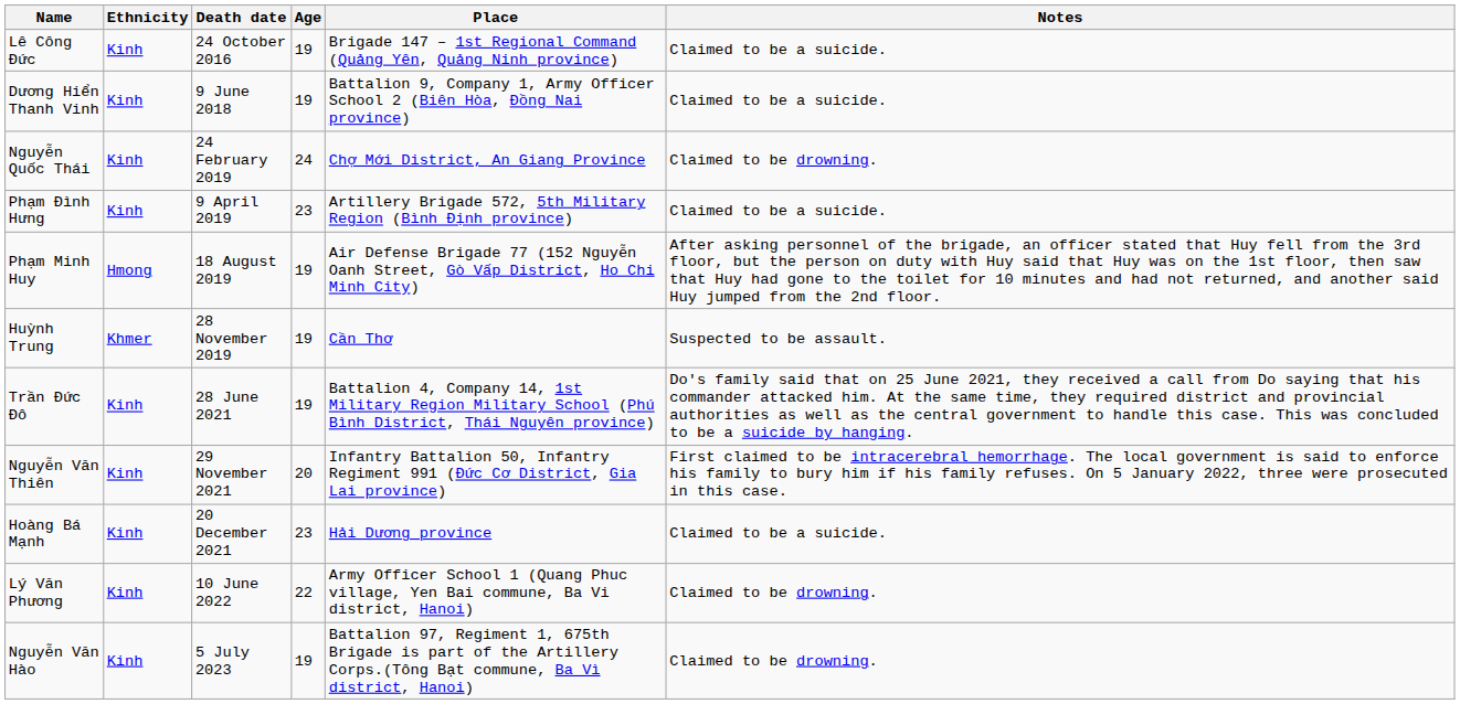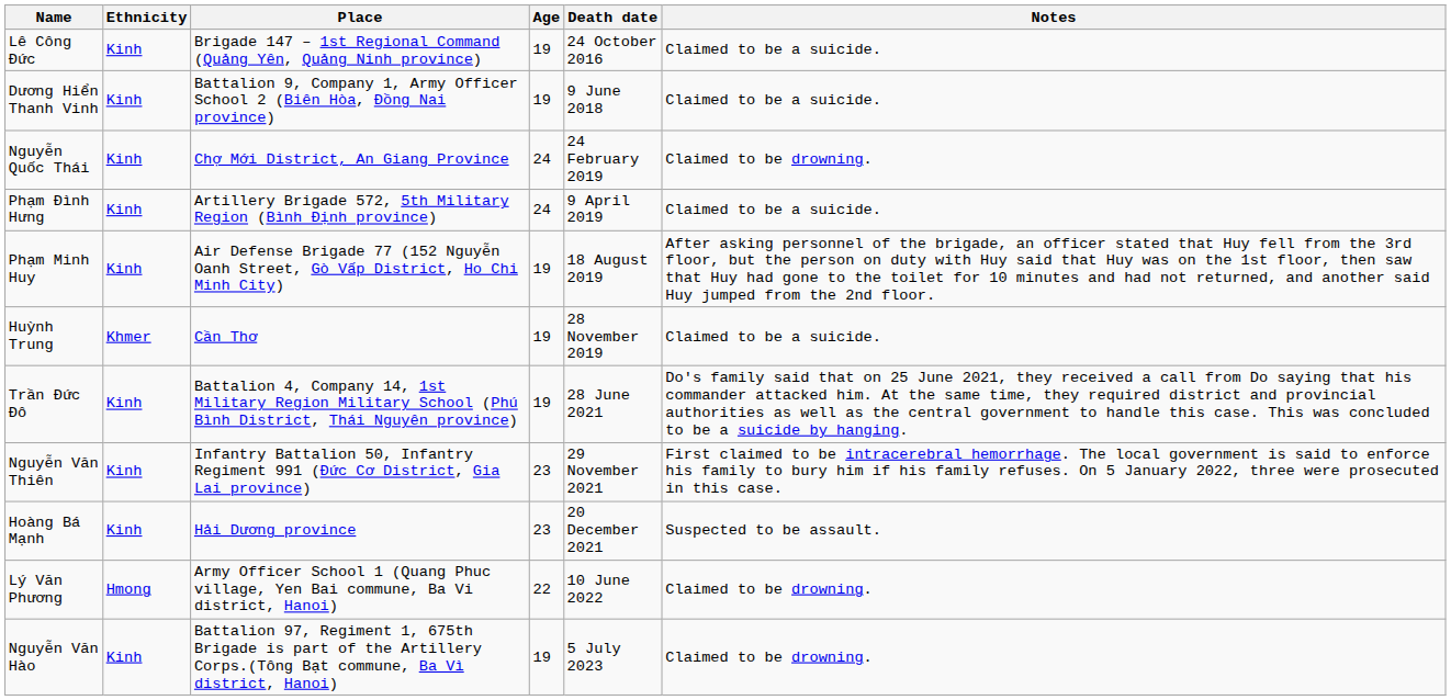 <table class="wikitable sortable">
 <tr>
 <th>Name</th>
 <th>Ethnicity</th>
+<th>Place</th>
+<th>Age</th>
 <th>Death date</th>
-<th>Age</th>
-<th>Place</th>
 <th>Notes</th>
 </tr>
 <tr>
 <td>Lê Công Đức</td>
 <td><a href='#'>Kinh</a></td>
+<td>Brigade 147 – <a href='#'>1st Regional Command</a> (<a href='#'>Quảng Yên</a>, <a href='#'>Quảng Ninh province</a>)</td>
+<td>19</td>
 <td>24 October 2016</td>
-<td>19</td>
-<td>Brigade 147 – <a href='#'>1st Regional Command</a> (<a href='#'>Quảng Yên</a>, <a href='#'>Quảng Ninh province</a>)</td>
 <td>Claimed to be a suicide.</td>
 </tr>
 <tr>
 <td>Dương Hiển Thanh Vinh</td>
 <td><a href='#'>Kinh</a></td>
+<td>Battalion 9, Company 1, Army Officer School 2 (<a href='#'>Biên Hòa</a>, <a href='#'>Đồng Nai province</a>)</td>
+<td>19</td>
 <td>9 June 2018</td>
-<td>19</td>
-<td>Battalion 9, Company 1, Army Officer School 2 (<a href='#'>Biên Hòa</a>, <a href='#'>Đồng Nai province</a>)</td>
 <td>Claimed to be a suicide.</td>
 </tr>
 <tr>
 <td>Nguyễn Quốc Thái</td>
 <td><a href='#'>Kinh</a></td>
+<td><a href='#'>Chợ Mới District, An Giang Province</a></td>
+<td>24</td>
 <td>24 February 2019</td>
-<td>24</td>
-<td><a href='#'>Chợ Mới District, An Giang Province</a></td>
 <td>Claimed to be <a href='#'>drowning</a>.</td>
 </tr>
 <tr>
 <td>Phạm Đình Hưng</td>
 <td><a href='#'>Kinh</a></td>
+<td>Artillery Brigade 572, <a href='#'>5th Military Region</a> (<a href='#'>Bình Định province</a>)</td>
+<td>24</td>
 <td>9 April 2019</td>
-<td>23</td>
-<td>Artillery Brigade 572, <a href='#'>5th Military Region</a> (<a href='#'>Bình Định province</a>)</td>
 <td>Claimed to be a suicide.</td>
 </tr>
 <tr>
 <td>Phạm Minh Huy</td>
-<td><a href='#'>Hmong</a></td>
+<td><a href='#'>Kinh</a></td>
+<td>Air Defense Brigade 77 (152 Nguyễn Oanh Street, <a href='#'>Gò Vấp District</a>, <a href='#'>Ho Chi Minh City</a>)</td>
+<td>19</td>
 <td>18 August 2019</td>
-<td>19</td>
-<td>Air Defense Brigade 77 (152 Nguyễn Oanh Street, <a href='#'>Gò Vấp District</a>, <a href='#'>Ho Chi Minh City</a>)</td>
 <td>After asking personnel of the brigade, an officer stated that Huy fell from the 3rd floor, but the person on duty with Huy said that Huy was on the 1st floor, then saw that Huy had gone to the toilet for 10 minutes and had not returned, and another said Huy jumped from the 2nd floor.</td>
 </tr>
 <tr>
 <td>Huỳnh Trung</td>
 <td><a href='#'>Khmer</a></td>
+<td><a href='#'>Cần Thơ</a></td>
+<td>19</td>
 <td>28 November 2019</td>
-<td>19</td>
-<td><a href='#'>Cần Thơ</a></td>
-<td>Suspected to be assault.</td>
+<td>Claimed to be a suicide.</td>
 </tr>
 <tr>
 <td>Trần Đức Đô</td>
 <td><a href='#'>Kinh</a></td>
+<td>Battalion 4, Company 14, <a href='#'>1st Military Region Military School</a> (<a href='#'>Phú Bình District</a>, <a href='#'>Thái Nguyên province</a>)</td>
+<td>19</td>
 <td>28 June 2021</td>
-<td>19</td>
-<td>Battalion 4, Company 14, <a href='#'>1st Military Region Military School</a> (<a href='#'>Phú Bình District</a>, <a href='#'>Thái Nguyên province</a>)</td>
 <td>Do's family said that on 25 June 2021, they received a call from Do saying that his commander attacked him. At the same time, they required district and provincial authorities as well as the central government to handle this case. This was concluded to be a <a href='#'>suicide by hanging</a>.</td>
 </tr>
 <tr>
 <td>Nguyễn Văn Thiên</td>
 <td><a href='#'>Kinh</a></td>
+<td>Infantry Battalion 50, Infantry Regiment 991 (<a href='#'>Đức Cơ District</a>, <a href='#'>Gia Lai province</a>)</td>
+<td>23</td>
 <td>29 November 2021</td>
-<td>20</td>
-<td>Infantry Battalion 50, Infantry Regiment 991 (<a href='#'>Đức Cơ District</a>, <a href='#'>Gia Lai province</a>)</td>
 <td>First claimed to be <a href='#'>intracerebral hemorrhage</a>. The local government is said to enforce his family to bury him if his family refuses. On 5 January 2022, three were prosecuted in this case.</td>
 </tr>
 <tr>
 <td>Hoàng Bá Mạnh</td>
 <td><a href='#'>Kinh</a></td>
+<td><a href='#'>Hải Dương province</a></td>
+<td>23</td>
 <td>20 December 2021</td>
-<td>23</td>
-<td><a href='#'>Hải Dương province</a></td>
-<td>Claimed to be a suicide.</td>
+<td>Suspected to be assault.</td>
 </tr>
 <tr>
 <td>Lý Văn Phương</td>
-<td><a href='#'>Kinh</a></td>
+<td><a href='#'>Hmong</a></td>
+<td>Army Officer School 1 (Quang Phuc village, Yen Bai commune, Ba Vi district, <a href='#'>Hanoi</a>)</td>
+<td>22</td>
 <td>10 June 2022</td>
-<td>22</td>
-<td>Army Officer School 1 (Quang Phuc village, Yen Bai commune, Ba Vi district, <a href='#'>Hanoi</a>)</td>
 <td>Claimed to be <a href='#'>drowning</a>.</td>
 </tr>
 <tr>
 <td>Nguyễn Văn Hào</td>
 <td><a href='#'>Kinh</a></td>
+<td>Battalion 97, Regiment 1, 675th Brigade is part of the Artillery Corps.(Tông Bạt commune, <a href='#'>Ba Vì district</a>, <a href='#'>Hanoi</a>)</td>
+<td>19</td>
 <td>5 July 2023</td>
-<td>19</td>
-<td>Battalion 97, Regiment 1, 675th Brigade is part of the Artillery Corps.(Tông Bạt commune, <a href='#'>Ba Vì district</a>, <a href='#'>Hanoi</a>)</td>
 <td>Claimed to be <a href='#'>drowning</a>.</td>
 </tr>
 </table>
